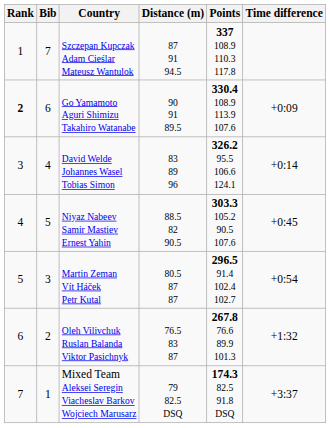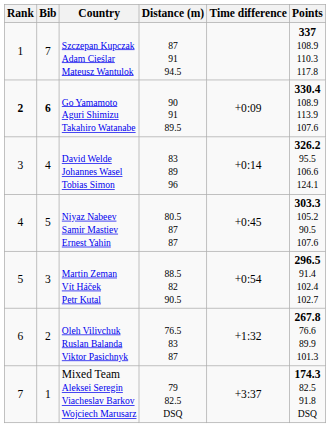 <table class="wikitable sortable" style="text-align:center">
 <tr>
 <th>Rank</th>
 <th>Bib</th>
 <th>Country</th>
 <th>Distance (m)</th>
+<th>Time difference</th>
 <th>Points</th>
-<th>Time difference</th>
 </tr>
 <tr>
 <td>1</td>
 <td>7</td>
 <td align=left><br><small><a href='#'>Szczepan Kupczak</a><br><a href='#'>Adam Cieślar</a><br><a href='#'>Mateusz Wantulok</a></small></td>
 <td><br><small>87<br>91<br>94.5</small></td>
+<td></td>
 <td><strong>337</strong><br><small>108.9<br>110.3<br>117.8</small></td>
-<td></td>
 </tr>
 <tr>
 <td><strong>2</strong></td>
-<td>6</td>
+<td><strong>6</strong></td>
 <td align=left><br><small><a href='#'>Go Yamamoto</a><br><a href='#'>Aguri Shimizu</a><br><a href='#'>Takahiro Watanabe</a></small></td>
 <td><br><small>90<br>91<br>89.5</small></td>
+<td>+0:09</td>
 <td><strong>330.4</strong><br><small>108.9<br>113.9<br>107.6</small></td>
-<td>+0:09</td>
 </tr>
 <tr>
 <td>3</td>
 <td>4</td>
 <td align=left><br><small><a href='#'>David Welde</a><br><a href='#'>Johannes Wasel</a><br><a href='#'>Tobias Simon</a></small></td>
 <td><br><small>83<br>89<br>96</small></td>
+<td>+0:14</td>
 <td><strong>326.2</strong><br><small>95.5<br>106.6<br>124.1</small></td>
-<td>+0:14</td>
 </tr>
 <tr>
 <td>4</td>
 <td>5</td>
 <td align=left><br><small><a href='#'>Niyaz Nabeev</a><br><a href='#'>Samir Mastiev</a><br><a href='#'>Ernest Yahin</a></small></td>
-<td><br><small>88.5<br>82<br>90.5</small></td>
+<td><br><small>80.5<br>87<br>87</small></td>
+<td>+0:45</td>
 <td><strong>303.3</strong><br><small>105.2<br>90.5<br>107.6</small></td>
-<td>+0:45</td>
 </tr>
 <tr>
 <td>5</td>
 <td>3</td>
 <td align=left><br><small><a href='#'>Martin Zeman</a><br><a href='#'>Vít Háček</a><br><a href='#'>Petr Kutal</a></small></td>
-<td><br><small>80.5<br>87<br>87</small></td>
+<td><br><small>88.5<br>82<br>90.5</small></td>
+<td>+0:54</td>
 <td><strong>296.5</strong><br><small>91.4<br>102.4<br>102.7</small></td>
-<td>+0:54</td>
 </tr>
 <tr>
 <td>6</td>
 <td>2</td>
 <td align=left><br><small><a href='#'>Oleh Vilivchuk</a><br><a href='#'>Ruslan Balanda</a><br><a href='#'>Viktor Pasichnyk</a></small></td>
 <td><br><small>76.5<br>83<br>87</small></td>
+<td>+1:32</td>
 <td><strong>267.8</strong><br><small>76.6<br>89.9<br>101.3</small></td>
-<td>+1:32</td>
 </tr>
 <tr>
 <td>7</td>
 <td>1</td>
 <td align=left> Mixed Team<br><small><a href='#'>Aleksei Seregin</a><br><a href='#'>Viacheslav Barkov</a><br><a href='#'>Wojciech Marusarz</a></small></td>
 <td><br><small>79<br>82.5<br>DSQ </small></td>
+<td>+3:37</td>
 <td><strong>174.3</strong><br><small>82.5<br>91.8<br>DSQ</small></td>
-<td>+3:37</td>
 </tr>
 </table>
